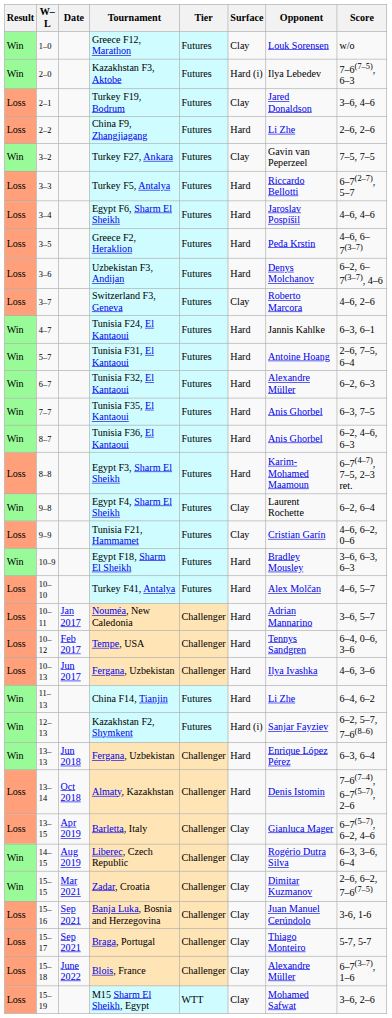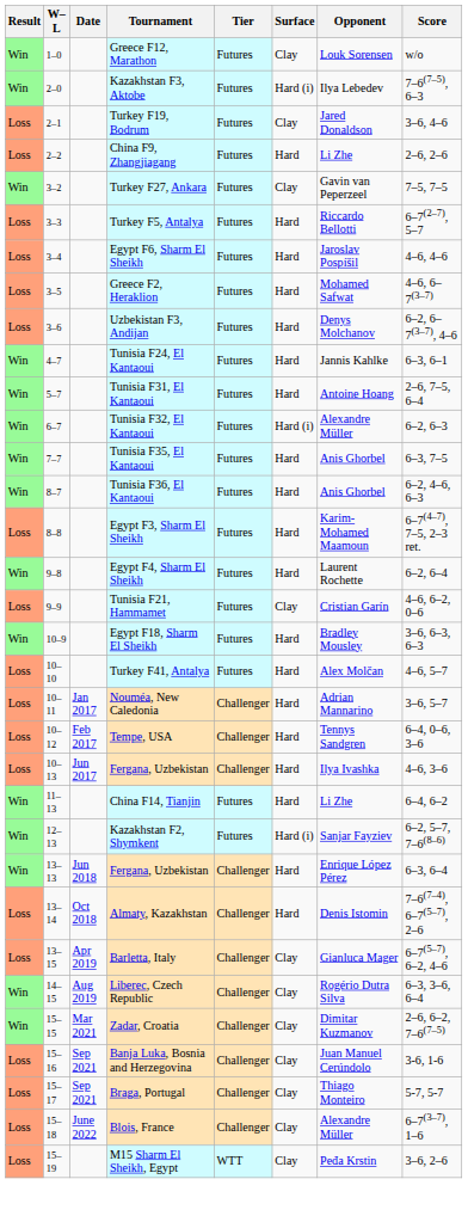 <table class="sortable wikitable">
 <tr>
 <th>Result</th>
 <th class="unsortable">W–L</th>
 <th>Date</th>
 <th>Tournament</th>
 <th>Tier</th>
 <th>Surface</th>
 <th>Opponent</th>
 <th class="unsortable">Score</th>
 </tr>
 <tr>
 <td bgcolor=98fb98>Win</td>
 <td><small>1–0</small></td>
 <td></td>
 <td style="background:#cffcff;">Greece F12, <a href='#'>Marathon</a></td>
 <td style="background:#cffcff;">Futures</td>
 <td>Clay</td>
 <td> <a href='#'>Louk Sorensen</a></td>
 <td>w/o</td>
 </tr>
 <tr>
 <td bgcolor=98fb98>Win</td>
 <td><small>2–0</small></td>
 <td></td>
 <td style="background:#cffcff;">Kazakhstan F3, <a href='#'>Aktobe</a></td>
 <td style="background:#cffcff;">Futures</td>
 <td>Hard (i)</td>
 <td> Ilya Lebedev</td>
 <td>7–6<sup>(7–5)</sup>, 6–3</td>
 </tr>
 <tr>
 <td bgcolor=FFA07A>Loss</td>
 <td><small>2–1</small></td>
 <td></td>
 <td style="background:#cffcff;">Turkey F19, <a href='#'>Bodrum</a></td>
 <td style="background:#cffcff;">Futures</td>
 <td>Clay</td>
 <td> <a href='#'>Jared Donaldson</a></td>
 <td>3–6, 4–6</td>
 </tr>
 <tr>
 <td bgcolor=FFA07A>Loss</td>
 <td><small>2–2</small></td>
 <td></td>
 <td style="background:#cffcff;">China F9, <a href='#'>Zhangjiagang</a></td>
 <td style="background:#cffcff;">Futures</td>
 <td>Hard</td>
 <td> <a href='#'>Li Zhe</a></td>
 <td>2–6, 2–6</td>
 </tr>
 <tr>
 <td bgcolor=98fb98>Win</td>
 <td><small>3–2</small></td>
 <td></td>
 <td style="background:#cffcff;">Turkey F27, <a href='#'>Ankara</a></td>
 <td style="background:#cffcff;">Futures</td>
 <td>Clay</td>
 <td> Gavin van Peperzeel</td>
 <td>7–5, 7–5</td>
 </tr>
 <tr>
 <td bgcolor=FFA07A>Loss</td>
 <td><small>3–3</small></td>
 <td></td>
 <td style="background:#cffcff;">Turkey F5, <a href='#'>Antalya</a></td>
 <td style="background:#cffcff;">Futures</td>
 <td>Hard</td>
 <td> <a href='#'>Riccardo Bellotti</a></td>
 <td>6–7<sup>(2–7)</sup>, 5–7</td>
 </tr>
 <tr>
 <td bgcolor=FFA07A>Loss</td>
 <td><small>3–4</small></td>
 <td></td>
 <td style="background:#cffcff;">Egypt F6, <a href='#'>Sharm El Sheikh</a></td>
 <td style="background:#cffcff;">Futures</td>
 <td>Hard</td>
 <td> <a href='#'>Jaroslav Pospíšil</a></td>
 <td>4–6, 4–6</td>
 </tr>
 <tr>
 <td bgcolor=FFA07A>Loss</td>
 <td><small>3–5</small></td>
 <td></td>
 <td style="background:#cffcff;">Greece F2, <a href='#'>Heraklion</a></td>
 <td style="background:#cffcff;">Futures</td>
 <td>Hard</td>
-<td> <a href='#'>Peđa Krstin</a></td>
+<td> <a href='#'>Mohamed Safwat</a></td>
 <td>4–6, 6–7<sup>(3–7)</sup></td>
 </tr>
 <tr>
 <td bgcolor=FFA07A>Loss</td>
 <td><small>3–6</small></td>
 <td></td>
 <td style="background:#cffcff;">Uzbekistan F3, <a href='#'>Andijan</a></td>
 <td style="background:#cffcff;">Futures</td>
 <td>Hard</td>
 <td> <a href='#'>Denys Molchanov</a></td>
 <td>6–2, 6–7<sup>(3–7)</sup>, 4–6</td>
-</tr>
-<tr>
-<td bgcolor=FFA07A>Loss</td>
-<td><small>3–7</small></td>
-<td></td>
-<td style="background:#cffcff;">Switzerland F3, <a href='#'>Geneva</a></td>
-<td style="background:#cffcff;">Futures</td>
-<td>Clay</td>
-<td> <a href='#'>Roberto Marcora</a></td>
-<td>4–6, 2–6</td>
 </tr>
 <tr>
 <td bgcolor=98fb98>Win</td>
 <td><small>4–7</small></td>
 <td></td>
 <td style="background:#cffcff;">Tunisia F24, <a href='#'>El Kantaoui</a></td>
 <td style="background:#cffcff;">Futures</td>
 <td>Hard</td>
 <td> Jannis Kahlke</td>
 <td>6–3, 6–1</td>
 </tr>
 <tr>
 <td bgcolor=98fb98>Win</td>
 <td><small>5–7</small></td>
 <td></td>
 <td style="background:#cffcff;">Tunisia F31, <a href='#'>El Kantaoui</a></td>
 <td style="background:#cffcff;">Futures</td>
 <td>Hard</td>
 <td> <a href='#'>Antoine Hoang</a></td>
 <td>2–6, 7–5, 6–4</td>
 </tr>
 <tr>
 <td bgcolor=98fb98>Win</td>
 <td><small>6–7</small></td>
 <td></td>
 <td style="background:#cffcff;">Tunisia F32, <a href='#'>El Kantaoui</a></td>
 <td style="background:#cffcff;">Futures</td>
-<td>Hard</td>
+<td>Hard (i)</td>
 <td> <a href='#'>Alexandre Müller</a></td>
 <td>6–2, 6–3</td>
 </tr>
 <tr>
 <td bgcolor=98fb98>Win</td>
 <td><small>7–7</small></td>
 <td></td>
 <td style="background:#cffcff;">Tunisia F35, <a href='#'>El Kantaoui</a></td>
 <td style="background:#cffcff;">Futures</td>
 <td>Hard</td>
 <td> <a href='#'>Anis Ghorbel</a></td>
 <td>6–3, 7–5</td>
 </tr>
 <tr>
 <td bgcolor=98fb98>Win</td>
 <td><small>8–7</small></td>
 <td></td>
 <td style="background:#cffcff;">Tunisia F36, <a href='#'>El Kantaoui</a></td>
 <td style="background:#cffcff;">Futures</td>
 <td>Hard</td>
 <td> <a href='#'>Anis Ghorbel</a></td>
 <td>6–2, 4–6, 6–3</td>
 </tr>
 <tr>
 <td bgcolor=FFA07A>Loss</td>
 <td><small>8–8</small></td>
 <td></td>
 <td style="background:#cffcff;">Egypt F3, <a href='#'>Sharm El Sheikh</a></td>
 <td style="background:#cffcff;">Futures</td>
 <td>Hard</td>
 <td> <a href='#'>Karim-Mohamed Maamoun</a></td>
 <td>6–7<sup>(4–7)</sup>, 7–5, 2–3 ret.</td>
 </tr>
 <tr>
 <td bgcolor=98fb98>Win</td>
 <td><small>9–8</small></td>
 <td></td>
 <td style="background:#cffcff;">Egypt F4, <a href='#'>Sharm El Sheikh</a></td>
 <td style="background:#cffcff;">Futures</td>
-<td>Clay</td>
+<td>Hard</td>
 <td> Laurent Rochette</td>
 <td>6–2, 6–4</td>
 </tr>
 <tr>
 <td bgcolor=FFA07A>Loss</td>
 <td><small>9–9</small></td>
 <td></td>
 <td style="background:#cffcff;">Tunisia F21, <a href='#'>Hammamet</a></td>
 <td style="background:#cffcff;">Futures</td>
 <td>Clay</td>
 <td> <a href='#'>Cristian Garín</a></td>
 <td>4–6, 6–2, 0–6</td>
 </tr>
 <tr>
 <td bgcolor=98fb98>Win</td>
 <td><small>10–9</small></td>
 <td></td>
 <td style="background:#cffcff;">Egypt F18, <a href='#'>Sharm El Sheikh</a></td>
 <td style="background:#cffcff;">Futures</td>
 <td>Hard</td>
 <td> <a href='#'>Bradley Mousley</a></td>
 <td>3–6, 6–3, 6–3</td>
 </tr>
 <tr>
 <td bgcolor=FFA07A>Loss</td>
 <td><small>10–10</small></td>
 <td></td>
 <td style="background:#cffcff;">Turkey F41, <a href='#'>Antalya</a></td>
 <td style="background:#cffcff;">Futures</td>
 <td>Hard</td>
 <td> <a href='#'>Alex Molčan</a></td>
 <td>4–6, 5–7</td>
 </tr>
 <tr>
 <td bgcolor=FFA07A>Loss</td>
 <td><small>10–11</small></td>
 <td><a href='#'>Jan 2017</a></td>
 <td style="background:moccasin;"><a href='#'>Nouméa</a>, New Caledonia</td>
 <td style="background:moccasin;">Challenger</td>
 <td>Hard</td>
 <td> <a href='#'>Adrian Mannarino</a></td>
 <td>3–6, 5–7</td>
 </tr>
 <tr>
 <td bgcolor=FFA07A>Loss</td>
 <td><small>10–12</small></td>
 <td><a href='#'>Feb 2017</a></td>
 <td style="background:moccasin;"><a href='#'>Tempe</a>, USA</td>
 <td style="background:moccasin;">Challenger</td>
 <td>Hard</td>
 <td> <a href='#'>Tennys Sandgren</a></td>
 <td>6–4, 0–6, 3–6</td>
 </tr>
 <tr>
 <td bgcolor=FFA07A>Loss</td>
 <td><small>10–13</small></td>
 <td><a href='#'>Jun 2017</a></td>
 <td style="background:moccasin;"><a href='#'>Fergana</a>, Uzbekistan</td>
 <td style="background:moccasin;">Challenger</td>
 <td>Hard</td>
 <td> <a href='#'>Ilya Ivashka</a></td>
 <td>4–6, 3–6</td>
 </tr>
 <tr>
 <td bgcolor=98fb98>Win</td>
 <td><small>11–13</small></td>
 <td></td>
 <td style="background:#cffcff;">China F14, <a href='#'>Tianjin</a></td>
 <td style="background:#cffcff;">Futures</td>
 <td>Hard</td>
 <td> <a href='#'>Li Zhe</a></td>
 <td>6–4, 6–2</td>
 </tr>
 <tr>
 <td bgcolor=98fb98>Win</td>
 <td><small>12–13</small></td>
 <td></td>
 <td style="background:#cffcff;">Kazakhstan F2, <a href='#'>Shymkent</a></td>
 <td style="background:#cffcff;">Futures</td>
 <td>Hard (i)</td>
 <td> <a href='#'>Sanjar Fayziev</a></td>
 <td>6–2, 5–7, 7–6<sup>(8–6)</sup></td>
 </tr>
 <tr>
 <td bgcolor=98fb98>Win</td>
 <td><small>13–13</small></td>
 <td><a href='#'>Jun 2018</a></td>
 <td style="background:moccasin;"><a href='#'>Fergana</a>, Uzbekistan</td>
 <td style="background:moccasin;">Challenger</td>
 <td>Hard</td>
 <td> <a href='#'>Enrique López Pérez</a></td>
 <td>6–3, 6–4</td>
 </tr>
 <tr>
 <td bgcolor=FFA07A>Loss</td>
 <td><small>13–14</small></td>
 <td><a href='#'>Oct 2018</a></td>
 <td style="background:moccasin;"><a href='#'>Almaty</a>, Kazakhstan</td>
 <td style="background:moccasin;">Challenger</td>
 <td>Hard</td>
 <td> <a href='#'>Denis Istomin</a></td>
 <td>7–6<sup>(7–4)</sup>, 6–7<sup>(5–7)</sup>, 2–6</td>
 </tr>
 <tr>
 <td bgcolor=FFA07A>Loss</td>
 <td><small>13–15</small></td>
 <td><a href='#'>Apr 2019</a></td>
 <td style="background:moccasin;"><a href='#'>Barletta</a>, Italy</td>
 <td style="background:moccasin;">Challenger</td>
 <td>Clay</td>
 <td> <a href='#'>Gianluca Mager</a></td>
 <td>6–7<sup>(5–7)</sup>, 6–2, 4–6</td>
 </tr>
 <tr>
 <td bgcolor=98fb98>Win</td>
 <td><small>14–15</small></td>
 <td><a href='#'>Aug 2019</a></td>
 <td style="background:moccasin;"><a href='#'>Liberec</a>, Czech Republic</td>
 <td style="background:moccasin;">Challenger</td>
 <td>Clay</td>
 <td> <a href='#'>Rogério Dutra Silva</a></td>
 <td>6–3, 3–6, 6–4</td>
 </tr>
 <tr>
 <td bgcolor=98fb98>Win</td>
 <td><small>15–15</small></td>
 <td><a href='#'>Mar 2021</a></td>
 <td style="background:moccasin;"><a href='#'>Zadar</a>, Croatia</td>
 <td style="background:moccasin;">Challenger</td>
 <td>Clay</td>
 <td> <a href='#'>Dimitar Kuzmanov</a></td>
 <td>2–6, 6–2, 7–6<sup>(7–5)</sup></td>
 </tr>
 <tr>
 <td bgcolor=FFA07A>Loss</td>
 <td><small>15–16</small></td>
 <td><a href='#'>Sep 2021</a></td>
 <td style="background:moccasin;"><a href='#'>Banja Luka</a>, Bosnia and Herzegovina</td>
 <td style="background:moccasin;">Challenger</td>
 <td>Clay</td>
 <td> <a href='#'>Juan Manuel Cerúndolo</a></td>
 <td>3-6, 1-6</td>
 </tr>
 <tr>
 <td bgcolor=FFA07A>Loss</td>
 <td><small>15–17</small></td>
 <td><a href='#'>Sep 2021</a></td>
 <td style="background:moccasin;"><a href='#'>Braga</a>, Portugal</td>
 <td style="background:moccasin;">Challenger</td>
 <td>Clay</td>
 <td> <a href='#'>Thiago Monteiro</a></td>
 <td>5-7, 5-7</td>
 </tr>
 <tr>
 <td bgcolor=FFA07A>Loss</td>
 <td><small>15–18</small></td>
 <td><a href='#'>June 2022</a></td>
 <td style="background:moccasin;"><a href='#'>Blois</a>, France</td>
 <td style="background:moccasin;">Challenger</td>
 <td>Clay</td>
 <td> <a href='#'>Alexandre Müller</a></td>
 <td>6–7<sup>(3–7)</sup>, 1–6</td>
 </tr>
 <tr>
 <td bgcolor=FFA07A>Loss</td>
 <td><small>15–19</small></td>
 <td></td>
 <td style="background:#cffcff;">M15 <a href='#'>Sharm El Sheikh</a>, Egypt</td>
 <td style="background:#cffcff;">WTT</td>
 <td>Clay</td>
-<td> <a href='#'>Mohamed Safwat</a></td>
+<td> <a href='#'>Peđa Krstin</a></td>
 <td>3–6, 2–6</td>
 </tr>
 </table>
